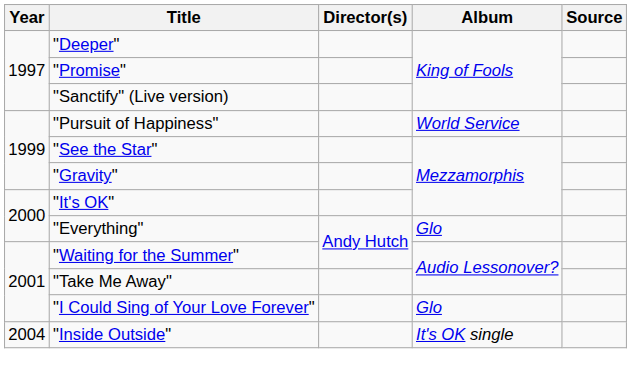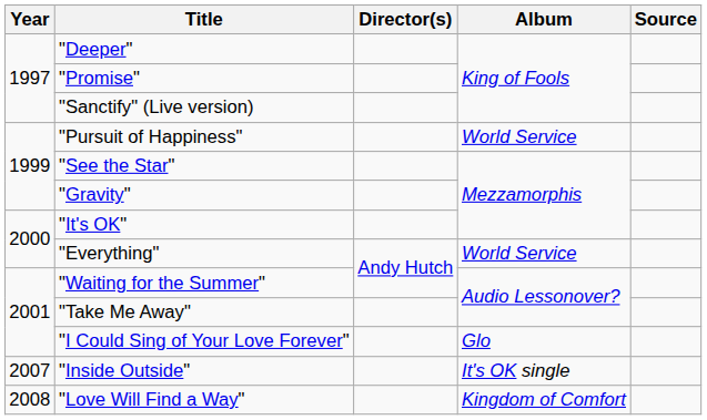 <table class="wikitable">
 <tr>
 <th>Year</th>
 <th>Title</th>
 <th>Director(s)</th>
 <th>Album</th>
 <th>Source</th>
 </tr>
 <tr>
 <td Rowspan="3">1997</td>
 <td>"<a href='#'>Deeper</a>"</td>
 <td></td>
 <td Rowspan="3"><em><a href='#'>King of Fools</a></em></td>
 <td align="center"></td>
 </tr>
 <tr>
 <td>"<a href='#'>Promise</a>"</td>
 <td></td>
 <td align="center"></td>
 </tr>
 <tr>
 <td>"Sanctify" (Live version)</td>
 <td></td>
 <td align="center"></td>
 </tr>
 <tr>
 <td Rowspan="3">1999</td>
 <td>"Pursuit of Happiness"</td>
 <td></td>
 <td><em><a href='#'>World Service</a></em></td>
 <td align="center"></td>
 </tr>
 <tr>
 <td>"<a href='#'>See the Star</a>"</td>
 <td></td>
 <td rowspan="3"><em><a href='#'>Mezzamorphis</a></em></td>
 <td align="center"></td>
 </tr>
 <tr>
 <td>"<a href='#'>Gravity</a>"</td>
 <td></td>
 <td align="center"></td>
 </tr>
 <tr>
 <td rowspan="2">2000</td>
 <td>"<a href='#'>It's OK</a>"</td>
 <td></td>
 <td align="center"></td>
 </tr>
 <tr>
 <td>"Everything"</td>
 <td rowspan="2"><a href='#'>Andy Hutch</a></td>
-<td><em><a href='#'>Glo</a></em></td>
+<td><em><a href='#'>World Service</a></em></td>
 <td align="center"></td>
 </tr>
 <tr>
 <td rowspan="3">2001</td>
 <td>"<a href='#'>Waiting for the Summer</a>"</td>
 <td rowspan="2"><em><a href='#'>Audio Lessonover?</a></em></td>
 <td align="center"></td>
 </tr>
 <tr>
 <td>"Take Me Away"</td>
 <td></td>
 <td align="center"></td>
 </tr>
 <tr>
 <td>"<a href='#'>I Could Sing of Your Love Forever</a>"</td>
 <td></td>
 <td><em><a href='#'>Glo</a></em></td>
 <td align="center"></td>
 </tr>
 <tr>
-<td>2004</td>
+<td>2007</td>
 <td>"<a href='#'>Inside Outside</a>"</td>
 <td></td>
 <td><em><a href='#'>It's OK</a> single</em></td>
 <td align="center"></td>
 </tr>
+<tr>
+<td>2008</td>
+<td>"<a href='#'>Love Will Find a Way</a>"</td>
+<td></td>
+<td><em><a href='#'>Kingdom of Comfort</a></em></td>
+<td align="center"></td>
+</tr>
 </table>
